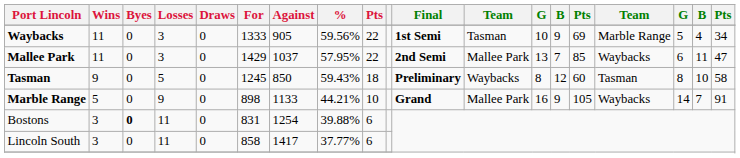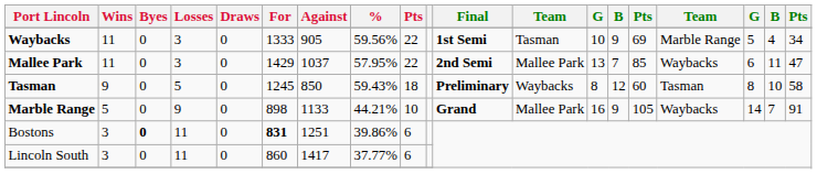 <table style="font-size: 85%; text-align: left;" class="wikitable">
 <tr>
 <th style="color:crimson">Port Lincoln</th>
 <th style="color:crimson">Wins</th>
 <th style="color:crimson">Byes</th>
 <th style="color:crimson">Losses</th>
 <th style="color:crimson">Draws</th>
 <th style="color:crimson">For</th>
 <th style="color:crimson">Against</th>
 <th style="color:crimson">%</th>
 <th style="color:crimson">Pts</th>
 <th></th>
 <th style="color:green">Final</th>
 <th style="color:green">Team</th>
 <th style="color:green">G</th>
 <th style="color:green">B</th>
 <th style="color:green">Pts</th>
 <th style="color:green">Team</th>
 <th style="color:green">G</th>
 <th style="color:green">B</th>
 <th style="color:green">Pts</th>
 </tr>
 <tr>
 </tr>
 <tr>
 </tr>
 <tr>
 <td><strong>	Waybacks	</strong></td>
 <td>11</td>
 <td>0</td>
 <td>3</td>
 <td>0</td>
 <td>1333</td>
 <td>905</td>
 <td>59.56%</td>
 <td>22</td>
 <td></td>
 <td><strong>1st Semi</strong></td>
 <td>Tasman</td>
 <td>10</td>
 <td>9</td>
 <td>69</td>
 <td>Marble Range</td>
 <td>5</td>
 <td>4</td>
 <td>34</td>
 </tr>
 <tr>
 <td><strong>	Mallee Park	</strong></td>
 <td>11</td>
 <td>0</td>
 <td>3</td>
 <td>0</td>
 <td>1429</td>
 <td>1037</td>
 <td>57.95%</td>
 <td>22</td>
 <td></td>
 <td><strong>2nd Semi</strong></td>
 <td>Mallee Park</td>
 <td>13</td>
 <td>7</td>
 <td>85</td>
 <td>Waybacks</td>
 <td>6</td>
 <td>11</td>
 <td>47</td>
 </tr>
 <tr>
 <td><strong>	Tasman	</strong></td>
 <td>9</td>
 <td>0</td>
 <td>5</td>
 <td>0</td>
 <td>1245</td>
 <td>850</td>
 <td>59.43%</td>
 <td>18</td>
 <td></td>
 <td><strong>Preliminary</strong></td>
 <td>Waybacks</td>
 <td>8</td>
 <td>12</td>
 <td>60</td>
 <td>Tasman</td>
 <td>8</td>
 <td>10</td>
 <td>58</td>
 </tr>
 <tr>
 <td><strong>	Marble Range	</strong></td>
 <td>5</td>
 <td>0</td>
 <td>9</td>
 <td>0</td>
 <td>898</td>
 <td>1133</td>
 <td>44.21%</td>
 <td>10</td>
 <td></td>
 <td><strong>Grand</strong></td>
 <td>Mallee Park</td>
 <td>16</td>
 <td>9</td>
 <td>105</td>
 <td>Waybacks</td>
 <td>14</td>
 <td>7</td>
 <td>91</td>
 </tr>
 <tr>
 <td>Bostons</td>
 <td>3</td>
 <td><strong>0</strong></td>
 <td>11</td>
 <td>0</td>
-<td>831</td>
-<td>1254</td>
-<td>39.88%</td>
+<td><strong>831</strong></td>
+<td>1251</td>
+<td>39.86%</td>
 <td>6</td>
 <td></td>
 </tr>
 <tr>
 <td>Lincoln South</td>
 <td>3</td>
 <td>0</td>
 <td>11</td>
 <td>0</td>
-<td>858</td>
+<td>860</td>
 <td>1417</td>
 <td>37.77%</td>
 <td>6</td>
 <td></td>
 </tr>
 <tr>
 </tr>
 </table>
